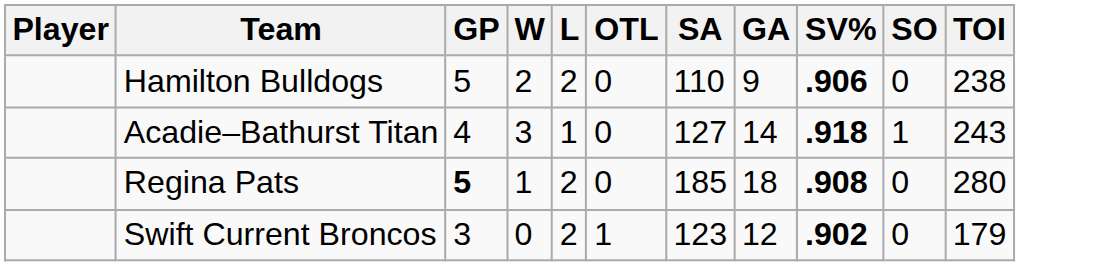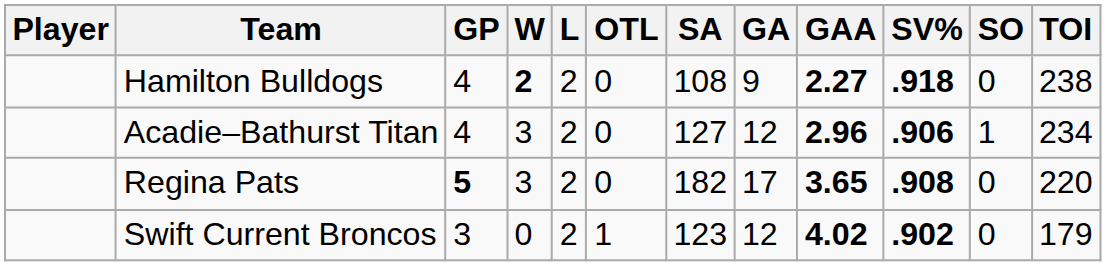 <table class="wikitable sortable">
 <tr>
 <th>Player</th>
 <th>Team</th>
 <th>GP</th>
 <th>W</th>
 <th>L</th>
 <th>OTL</th>
 <th>SA</th>
 <th>GA</th>
+<th>GAA</th>
 <th>SV%</th>
 <th>SO</th>
 <th>TOI</th>
 </tr>
 <tr>
 <td></td>
 <td>Hamilton Bulldogs</td>
-<td>5</td>
-<td>2</td>
+<td>4</td>
+<td><strong>2</strong></td>
 <td>2</td>
 <td>0</td>
-<td>110</td>
+<td>108</td>
 <td>9</td>
-<td><strong>.906</strong></td>
+<td><strong>2.27</strong></td>
+<td><strong>.918</strong></td>
 <td>0</td>
 <td>238</td>
 </tr>
 <tr>
 <td></td>
 <td>Acadie–Bathurst Titan</td>
 <td>4</td>
 <td>3</td>
-<td>1</td>
+<td>2</td>
 <td>0</td>
 <td>127</td>
-<td>14</td>
-<td><strong>.918</strong></td>
+<td>12</td>
+<td><strong>2.96</strong></td>
+<td><strong>.906</strong></td>
 <td>1</td>
-<td>243</td>
+<td>234</td>
 </tr>
 <tr>
 <td></td>
 <td>Regina Pats</td>
 <td><strong>5</strong></td>
-<td>1</td>
+<td>3</td>
 <td>2</td>
 <td>0</td>
-<td>185</td>
-<td>18</td>
+<td>182</td>
+<td>17</td>
+<td><strong>3.65</strong></td>
 <td><strong>.908</strong></td>
 <td>0</td>
-<td>280</td>
+<td>220</td>
 </tr>
 <tr>
 <td></td>
 <td>Swift Current Broncos</td>
 <td>3</td>
 <td>0</td>
 <td>2</td>
 <td>1</td>
 <td>123</td>
 <td>12</td>
+<td><strong>4.02</strong></td>
 <td><strong>.902</strong></td>
 <td>0</td>
 <td>179</td>
 </tr>
 </table>
